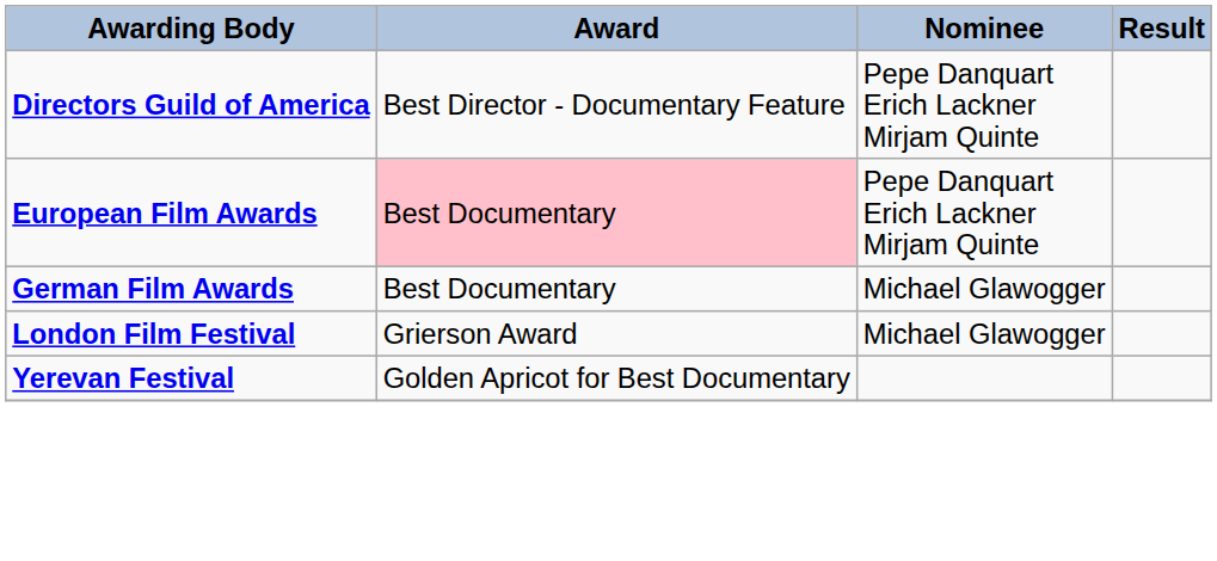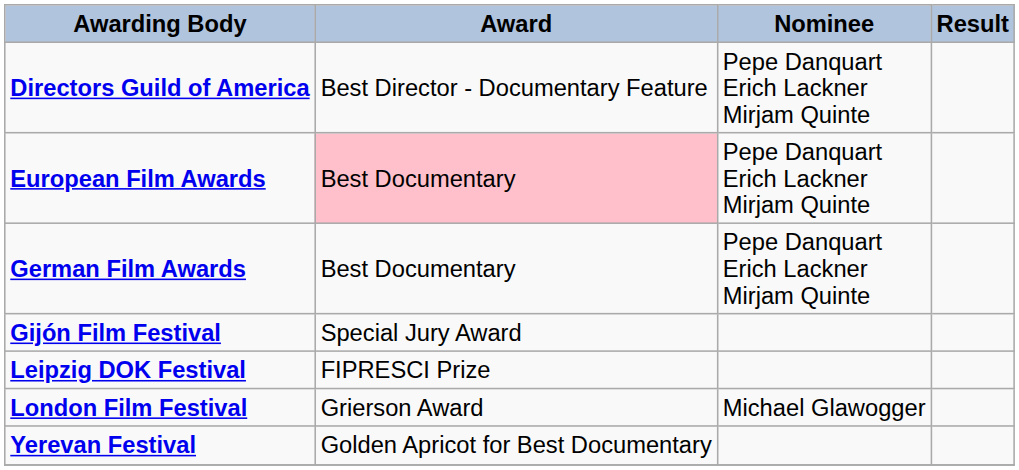 <table class="wikitable" style="font-size:95%">
 <tr style="text-align:center;">
 <th style="background:#B0C4DE;">Awarding Body</th>
 <th style="background:#B0C4DE;">Award</th>
 <th style="background:#B0C4DE;">Nominee</th>
 <th style="background:#B0C4DE;">Result</th>
 </tr>
 <tr>
 <td><strong><a href='#'>Directors Guild of America</a></strong></td>
 <td>Best Director - Documentary Feature</td>
 <td>Pepe Danquart<br>Erich Lackner<br>Mirjam Quinte</td>
 <td></td>
 </tr>
 <tr>
 <td><strong><a href='#'>European Film Awards</a></strong></td>
 <td style="background: pink;">Best Documentary</td>
 <td>Pepe Danquart<br>Erich Lackner<br>Mirjam Quinte</td>
 <td></td>
 </tr>
 <tr>
 <td><strong><a href='#'>German Film Awards</a></strong></td>
 <td>Best Documentary</td>
-<td>Michael Glawogger</td>
+<td>Pepe Danquart<br>Erich Lackner<br>Mirjam Quinte</td>
+<td></td>
+</tr>
+<tr>
+<td><strong><a href='#'>Gijón Film Festival</a></strong></td>
+<td>Special Jury Award</td>
+<td></td>
+<td></td>
+</tr>
+<tr>
+<td><strong><a href='#'>Leipzig DOK Festival</a></strong></td>
+<td>FIPRESCI Prize</td>
+<td></td>
 <td></td>
 </tr>
 <tr>
 <td><strong><a href='#'>London Film Festival</a></strong></td>
 <td>Grierson Award</td>
 <td>Michael Glawogger</td>
 <td></td>
 </tr>
 <tr>
 <td><strong><a href='#'>Yerevan Festival</a></strong></td>
 <td>Golden Apricot for Best Documentary</td>
 <td></td>
 <td></td>
 </tr>
 <tr>
 </tr>
 </table>
